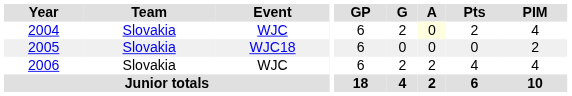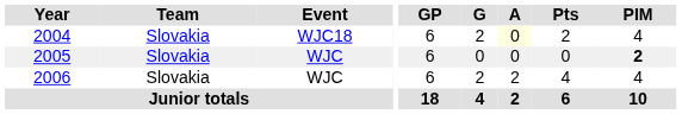 <table border="0" cellpadding="1" cellspacing="0" ID="Table3" style="text-align:center; width:40em">
 <tr ALIGN="center" bgcolor="#e0e0e0">
 <th>Year</th>
 <th>Team</th>
 <th>Event</th>
 <th rowspan="99" bgcolor="#ffffff"></th>
 <th>GP</th>
 <th>G</th>
 <th>A</th>
 <th>Pts</th>
 <th>PIM</th>
 </tr>
 <tr>
 <td><a href='#'>2004</a></td>
 <td><a href='#'>Slovakia</a></td>
-<td><a href='#'>WJC</a></td>
+<td><a href='#'>WJC18</a></td>
 <td>6</td>
 <td>2</td>
 <td style="background: lightyellow;">0</td>
 <td>2</td>
 <td>4</td>
 </tr>
 <tr bgcolor="#f0f0f0">
 <td><a href='#'>2005</a></td>
 <td><a href='#'>Slovakia</a></td>
-<td><a href='#'>WJC18</a></td>
+<td><a href='#'>WJC</a></td>
 <td>6</td>
 <td>0</td>
 <td>0</td>
 <td>0</td>
-<td>2</td>
+<td><strong>2</strong></td>
 </tr>
 <tr>
 <td><a href='#'>2006</a></td>
 <td>Slovakia</td>
 <td>WJC</td>
 <td>6</td>
 <td>2</td>
 <td>2</td>
 <td>4</td>
 <td>4</td>
 </tr>
 <tr bgcolor="#e0e0e0">
 <th colspan="3">Junior totals</th>
 <th>18</th>
 <th>4</th>
 <th>2</th>
 <th>6</th>
 <th>10</th>
 </tr>
 </table>
